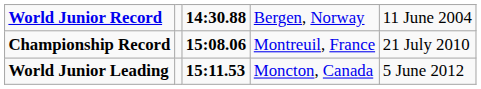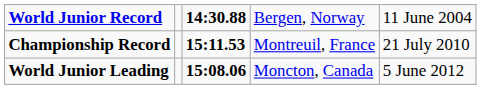 <table class="wikitable">
 <tr>
 <td><strong><a href='#'>World Junior Record</a></strong></td>
 <td></td>
 <td><strong>14:30.88</strong></td>
 <td><a href='#'>Bergen</a>, <a href='#'>Norway</a></td>
 <td>11 June 2004</td>
 </tr>
 <tr>
 <td><strong>Championship Record</strong></td>
 <td></td>
-<td><strong>15:08.06</strong></td>
+<td><strong>15:11.53</strong></td>
 <td><a href='#'>Montreuil</a>, <a href='#'>France</a></td>
 <td>21 July 2010</td>
 </tr>
 <tr>
 <td><strong>World Junior Leading</strong></td>
 <td></td>
-<td><strong>15:11.53</strong></td>
+<td><strong>15:08.06</strong></td>
 <td><a href='#'>Moncton</a>, <a href='#'>Canada</a></td>
 <td>5 June 2012</td>
 </tr>
 </table>
